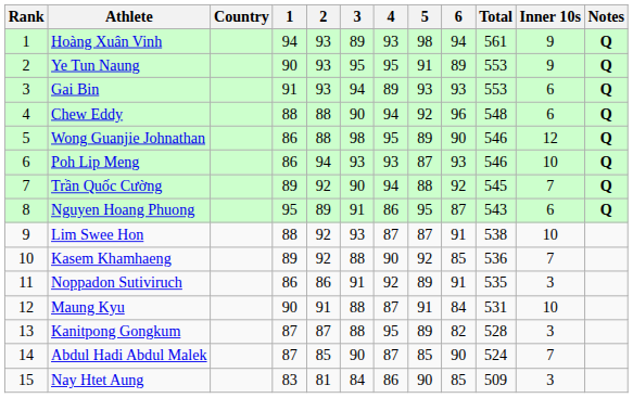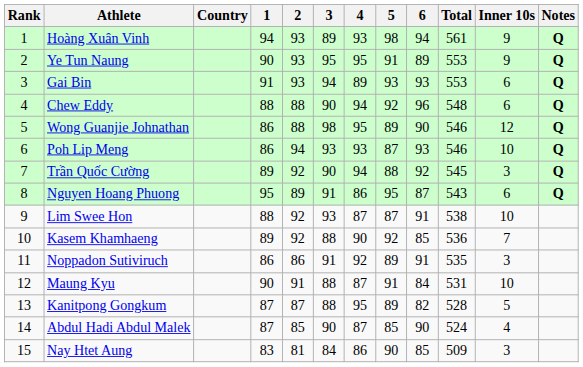 <table class="wikitable sortable" style="text-align:center">
 <tr>
 <th>Rank</th>
 <th>Athlete</th>
 <th>Country</th>
 <th class="sortable" style="width: 28px">1</th>
 <th class="sortable" style="width: 28px">2</th>
 <th class="sortable" style="width: 28px">3</th>
 <th class="sortable" style="width: 28px">4</th>
 <th class="sortable" style="width: 28px">5</th>
 <th class="sortable" style="width: 28px">6</th>
 <th>Total</th>
 <th class="sortable">Inner 10s</th>
 <th class="unsortable">Notes</th>
 </tr>
 <tr bgcolor=#ccffcc>
 <td>1</td>
 <td align="left"><a href='#'>Hoàng Xuân Vinh</a></td>
 <td align="left"></td>
 <td>94</td>
 <td>93</td>
 <td>89</td>
 <td>93</td>
 <td>98</td>
 <td>94</td>
 <td>561</td>
 <td>9</td>
 <td><strong>Q</strong></td>
 </tr>
 <tr bgcolor=#ccffcc>
 <td>2</td>
 <td align="left"><a href='#'>Ye Tun Naung</a></td>
 <td align="left"></td>
 <td>90</td>
 <td>93</td>
 <td>95</td>
 <td>95</td>
 <td>91</td>
 <td>89</td>
 <td>553</td>
 <td>9</td>
 <td><strong>Q</strong></td>
 </tr>
 <tr bgcolor=#ccffcc>
 <td>3</td>
 <td align="left"><a href='#'>Gai Bin</a></td>
 <td align="left"></td>
 <td>91</td>
 <td>93</td>
 <td>94</td>
 <td>89</td>
 <td>93</td>
 <td>93</td>
 <td>553</td>
 <td>6</td>
 <td><strong>Q</strong></td>
 </tr>
 <tr bgcolor=#ccffcc>
 <td>4</td>
 <td align="left"><a href='#'>Chew Eddy</a></td>
 <td align="left"></td>
 <td>88</td>
 <td>88</td>
 <td>90</td>
 <td>94</td>
 <td>92</td>
 <td>96</td>
 <td>548</td>
 <td>6</td>
 <td><strong>Q</strong></td>
 </tr>
 <tr bgcolor=#ccffcc>
 <td>5</td>
 <td align="left"><a href='#'>Wong Guanjie Johnathan</a></td>
 <td align="left"></td>
 <td>86</td>
 <td>88</td>
 <td>98</td>
 <td>95</td>
 <td>89</td>
 <td>90</td>
 <td>546</td>
 <td>12</td>
 <td><strong>Q</strong></td>
 </tr>
 <tr bgcolor=#ccffcc>
 <td>6</td>
 <td align="left"><a href='#'>Poh Lip Meng</a></td>
 <td align="left"></td>
 <td>86</td>
 <td>94</td>
 <td>93</td>
 <td>93</td>
 <td>87</td>
 <td>93</td>
 <td>546</td>
 <td>10</td>
 <td><strong>Q</strong></td>
 </tr>
 <tr bgcolor=#ccffcc>
 <td>7</td>
 <td align="left"><a href='#'>Trần Quốc Cường</a></td>
 <td align="left"></td>
 <td>89</td>
 <td>92</td>
 <td>90</td>
 <td>94</td>
 <td>88</td>
 <td>92</td>
 <td>545</td>
-<td>7</td>
+<td>3</td>
 <td><strong>Q</strong></td>
 </tr>
 <tr bgcolor=#ccffcc>
 <td>8</td>
 <td align="left"><a href='#'>Nguyen Hoang Phuong</a></td>
 <td align="left"></td>
 <td>95</td>
 <td>89</td>
 <td>91</td>
 <td>86</td>
 <td>95</td>
 <td>87</td>
 <td>543</td>
 <td>6</td>
 <td><strong>Q</strong></td>
 </tr>
 <tr>
 <td>9</td>
 <td align="left"><a href='#'>Lim Swee Hon</a></td>
 <td align="left"></td>
 <td>88</td>
 <td>92</td>
 <td>93</td>
 <td>87</td>
 <td>87</td>
 <td>91</td>
 <td>538</td>
 <td>10</td>
 <td></td>
 </tr>
 <tr>
 <td>10</td>
 <td align="left"><a href='#'>Kasem Khamhaeng</a></td>
 <td align="left"></td>
 <td>89</td>
 <td>92</td>
 <td>88</td>
 <td>90</td>
 <td>92</td>
 <td>85</td>
 <td>536</td>
 <td>7</td>
 <td></td>
 </tr>
 <tr>
 <td>11</td>
 <td align="left"><a href='#'>Noppadon Sutiviruch</a></td>
 <td align="left"></td>
 <td>86</td>
 <td>86</td>
 <td>91</td>
 <td>92</td>
 <td>89</td>
 <td>91</td>
 <td>535</td>
 <td>3</td>
 <td></td>
 </tr>
 <tr>
 <td>12</td>
 <td align="left"><a href='#'>Maung Kyu</a></td>
 <td align="left"></td>
 <td>90</td>
 <td>91</td>
 <td>88</td>
 <td>87</td>
 <td>91</td>
 <td>84</td>
 <td>531</td>
 <td>10</td>
 <td></td>
 </tr>
 <tr>
 <td>13</td>
 <td align="left"><a href='#'>Kanitpong Gongkum</a></td>
 <td align="left"></td>
 <td>87</td>
 <td>87</td>
 <td>88</td>
 <td>95</td>
 <td>89</td>
 <td>82</td>
 <td>528</td>
-<td>3</td>
+<td>5</td>
 <td></td>
 </tr>
 <tr>
 <td>14</td>
 <td align="left"><a href='#'>Abdul Hadi Abdul Malek</a></td>
 <td align="left"></td>
 <td>87</td>
 <td>85</td>
 <td>90</td>
 <td>87</td>
 <td>85</td>
 <td>90</td>
 <td>524</td>
-<td>7</td>
+<td>4</td>
 <td></td>
 </tr>
 <tr>
 <td>15</td>
 <td align="left"><a href='#'>Nay Htet Aung</a></td>
 <td align="left"></td>
 <td>83</td>
 <td>81</td>
 <td>84</td>
 <td>86</td>
 <td>90</td>
 <td>85</td>
 <td>509</td>
 <td>3</td>
 <td></td>
 </tr>
 </table>
